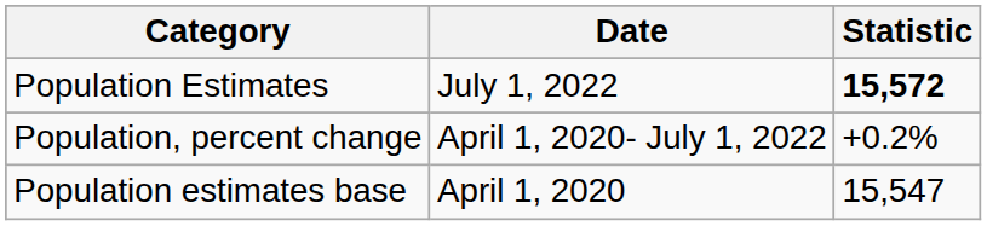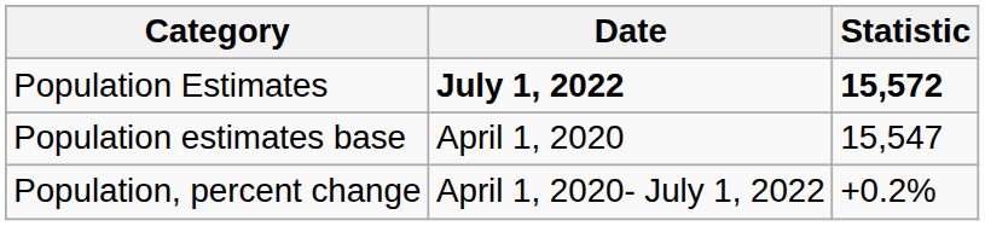 <table class="wikitable mw-collapsible">
 <tr>
 <th>Category</th>
 <th>Date</th>
 <th>Statistic</th>
 </tr>
 <tr>
 <td>Population Estimates</td>
-<td>July 1, 2022</td>
+<td><strong>July 1, 2022</strong></td>
 <td><strong>15,572</strong></td>
+</tr>
+<tr>
+<td>Population estimates base</td>
+<td>April 1, 2020</td>
+<td>15,547</td>
 </tr>
 <tr>
 <td>Population, percent change</td>
 <td>April 1, 2020- July 1, 2022</td>
 <td>+0.2%</td>
 </tr>
-<tr>
-<td>Population estimates base</td>
-<td>April 1, 2020</td>
-<td>15,547</td>
-</tr>
 </table>
